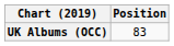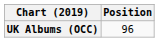 <table class="wikitable plainrowheaders" style="text-align:center">
 <tr>
 <th scope="col">Chart (2019)</th>
 <th scope="col">Position</th>
 </tr>
 <tr>
 <th scope="row">UK Albums (OCC)</th>
-<td>83</td>
+<td>96</td>
 </tr>
 </table>
